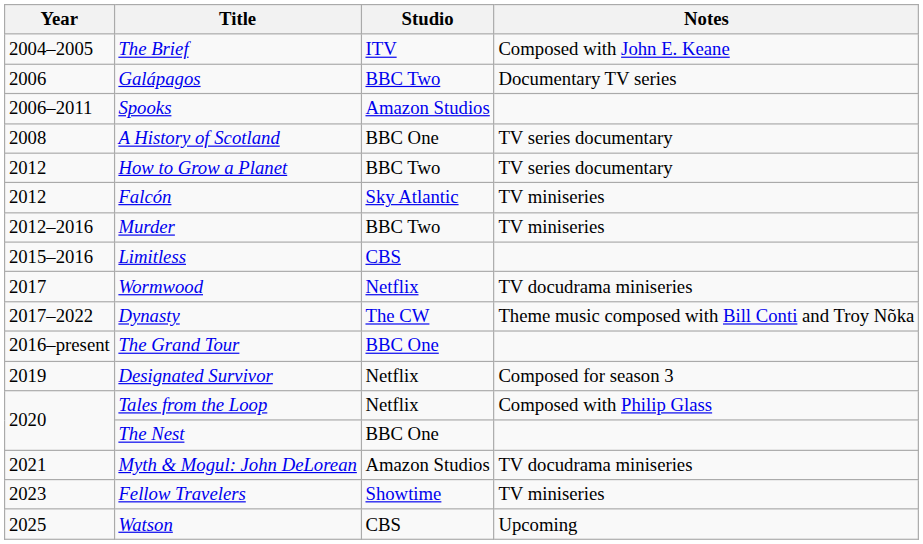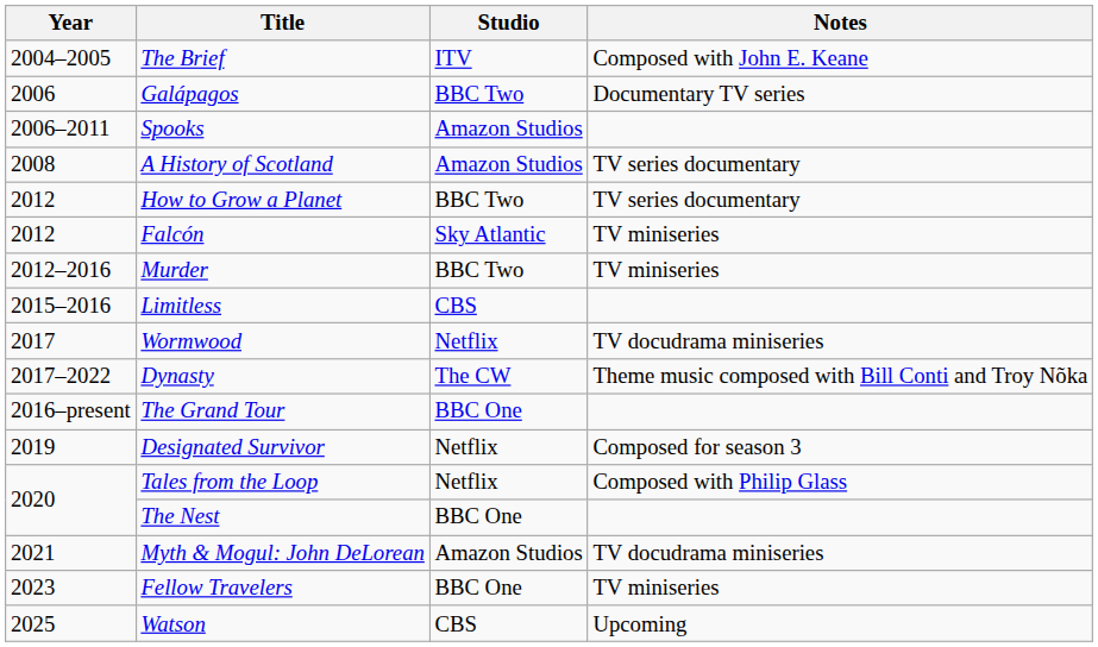 <table class="wikitable sortable">
 <tr>
 <th>Year</th>
 <th>Title</th>
 <th>Studio</th>
 <th class="unsortable">Notes</th>
 </tr>
 <tr>
 <td>2004–2005</td>
 <td><em><a href='#'>The Brief</a></em></td>
 <td><a href='#'>ITV</a></td>
 <td>Composed with <a href='#'>John E. Keane</a></td>
 </tr>
 <tr>
 <td>2006</td>
 <td><em><a href='#'>Galápagos</a></em></td>
 <td><a href='#'>BBC Two</a></td>
 <td>Documentary TV series</td>
 </tr>
 <tr>
 <td>2006–2011</td>
 <td><em><a href='#'>Spooks</a></em></td>
 <td><a href='#'>Amazon Studios</a></td>
 <td></td>
 </tr>
 <tr>
 <td>2008</td>
 <td><em><a href='#'>A History of Scotland</a></em></td>
-<td>BBC One</td>
+<td><a href='#'>Amazon Studios</a></td>
 <td>TV series documentary</td>
 </tr>
 <tr>
 <td>2012</td>
 <td><em><a href='#'>How to Grow a Planet</a></em></td>
 <td>BBC Two</td>
 <td>TV series documentary</td>
 </tr>
 <tr>
 <td>2012</td>
 <td><em><a href='#'>Falcón</a></em></td>
 <td><a href='#'>Sky Atlantic</a></td>
 <td>TV miniseries</td>
 </tr>
 <tr>
 <td>2012–2016</td>
 <td><em><a href='#'>Murder</a></em></td>
 <td>BBC Two</td>
 <td>TV miniseries</td>
 </tr>
 <tr>
 <td>2015–2016</td>
 <td><em><a href='#'>Limitless</a></em></td>
 <td><a href='#'>CBS</a></td>
 <td></td>
 </tr>
 <tr>
 <td>2017</td>
 <td><em><a href='#'>Wormwood</a></em></td>
 <td><a href='#'>Netflix</a></td>
 <td>TV docudrama miniseries</td>
 </tr>
 <tr>
 <td>2017–2022</td>
 <td><em><a href='#'>Dynasty</a></em></td>
 <td><a href='#'>The CW</a></td>
 <td>Theme music composed with <a href='#'>Bill Conti</a> and Troy Nõka</td>
 </tr>
 <tr>
 <td>2016–present</td>
 <td><em><a href='#'>The Grand Tour</a></em></td>
 <td><a href='#'>BBC One</a></td>
 <td></td>
 </tr>
 <tr>
 <td>2019</td>
 <td><em><a href='#'>Designated Survivor</a></em></td>
 <td>Netflix</td>
 <td>Composed for season 3</td>
 </tr>
 <tr>
 <td rowspan=2>2020</td>
 <td><em><a href='#'>Tales from the Loop</a></em></td>
 <td>Netflix</td>
 <td>Composed with <a href='#'>Philip Glass</a></td>
 </tr>
 <tr>
 <td><em><a href='#'>The Nest</a></em></td>
 <td>BBC One</td>
 <td></td>
 </tr>
 <tr>
 <td>2021</td>
 <td><em><a href='#'>Myth & Mogul: John DeLorean</a></em></td>
 <td>Amazon Studios</td>
 <td>TV docudrama miniseries</td>
 </tr>
 <tr>
 <td>2023</td>
 <td><em><a href='#'>Fellow Travelers</a></em></td>
-<td><a href='#'>Showtime</a></td>
+<td>BBC One</td>
 <td>TV miniseries</td>
 </tr>
 <tr>
 <td>2025</td>
 <td><em><a href='#'>Watson</a></em></td>
 <td>CBS</td>
 <td>Upcoming</td>
 </tr>
 </table>
